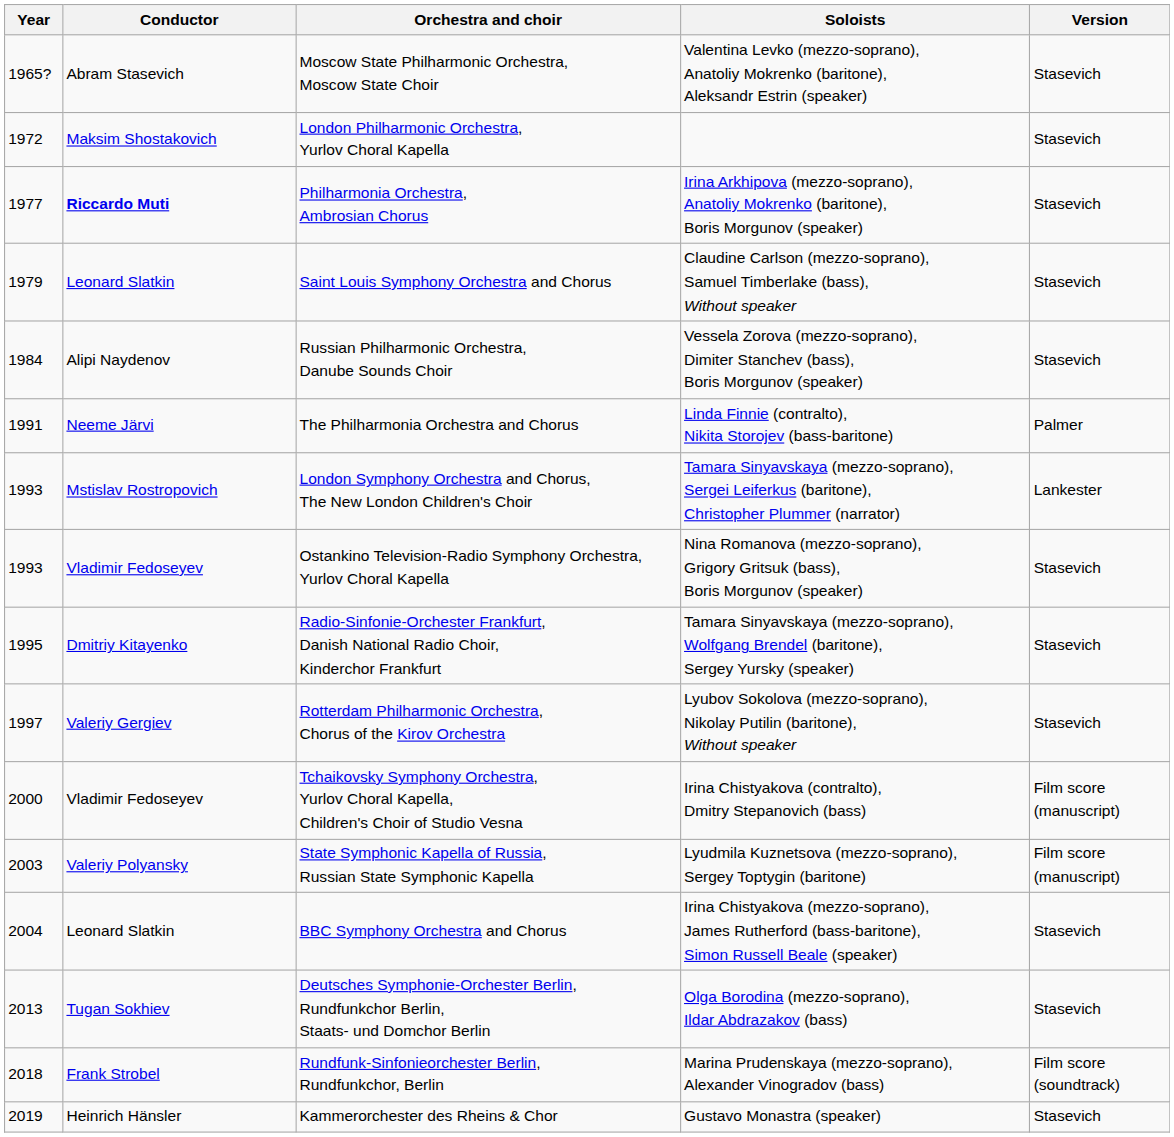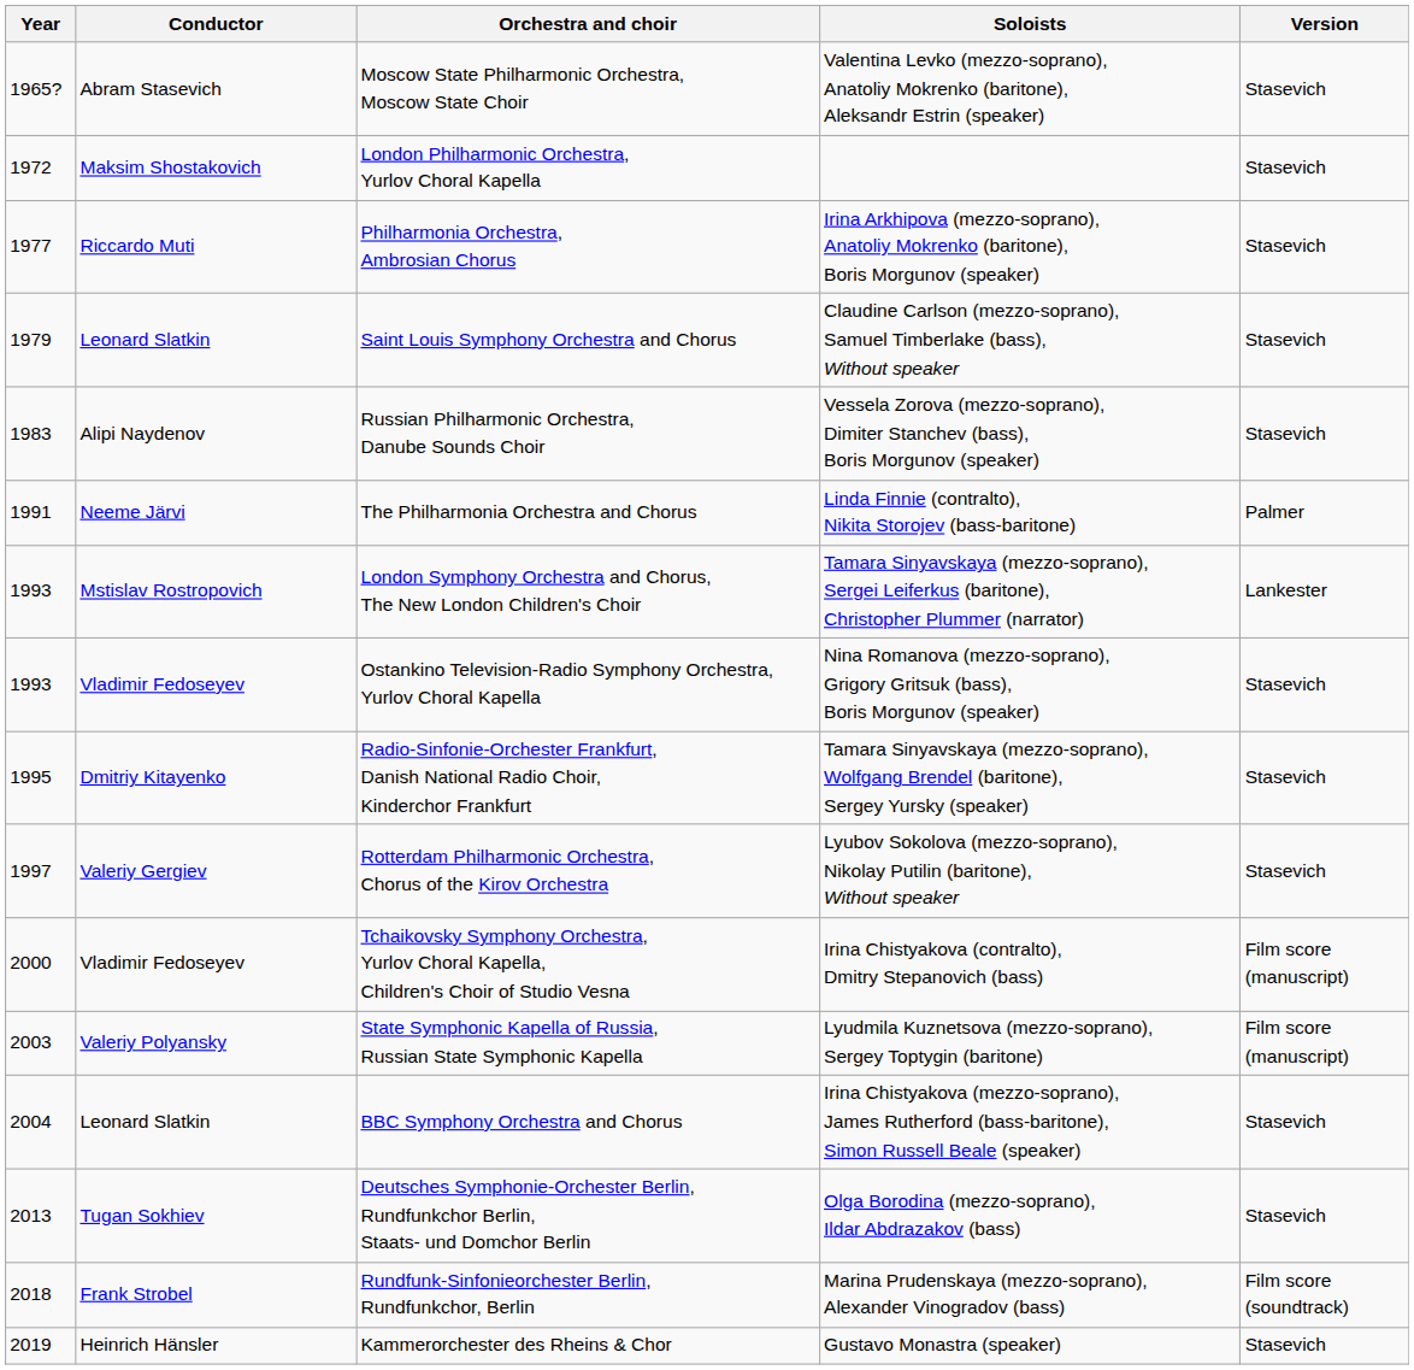 <table class="wikitable" border="1"; style="width:75em; font-size:90%; line-height:1.5">
 <tr>
 <th style="width:5%;">Year</th>
 <th style="width:20%;">Conductor</th>
 <th style="width:33%;">Orchestra and choir</th>
 <th style="width:30%;">Soloists</th>
 <th style="width:12%;">Version</th>
 </tr>
 <tr>
 <td>1965?</td>
 <td>Abram Stasevich</td>
 <td>Moscow State Philharmonic Orchestra,<br>Moscow State Choir</td>
 <td>Valentina Levko (mezzo-soprano),<br>Anatoliy Mokrenko (baritone),<br>Aleksandr Estrin (speaker)</td>
 <td>Stasevich</td>
 </tr>
 <tr>
 <td>1972</td>
 <td><a href='#'>Maksim Shostakovich</a></td>
 <td><a href='#'>London Philharmonic Orchestra</a>,<br>Yurlov Choral Kapella</td>
 <td></td>
 <td>Stasevich</td>
 </tr>
 <tr>
 <td>1977</td>
-<td><strong><a href='#'>Riccardo Muti</a></strong></td>
+<td><a href='#'>Riccardo Muti</a></td>
 <td><a href='#'>Philharmonia Orchestra</a>,<br><a href='#'>Ambrosian Chorus</a></td>
 <td><a href='#'>Irina Arkhipova</a> (mezzo-soprano),<br><a href='#'>Anatoliy Mokrenko</a> (baritone),<br>Boris Morgunov (speaker)</td>
 <td>Stasevich</td>
 </tr>
 <tr>
 <td>1979</td>
 <td><a href='#'>Leonard Slatkin</a></td>
 <td><a href='#'>Saint Louis Symphony Orchestra</a> and Chorus</td>
 <td>Claudine Carlson (mezzo-soprano),<br>Samuel Timberlake (bass),<br><em>Without speaker</em></td>
 <td>Stasevich</td>
 </tr>
 <tr>
-<td>1984</td>
+<td>1983</td>
 <td>Alipi Naydenov</td>
 <td>Russian Philharmonic Orchestra,<br>Danube Sounds Choir</td>
 <td>Vessela Zorova (mezzo-soprano),<br>Dimiter Stanchev (bass),<br>Boris Morgunov (speaker)</td>
 <td>Stasevich</td>
 </tr>
 <tr>
 <td>1991</td>
 <td><a href='#'>Neeme Järvi</a></td>
 <td>The Philharmonia Orchestra and Chorus</td>
 <td><a href='#'>Linda Finnie</a> (contralto),<br><a href='#'>Nikita Storojev</a> (bass-baritone)</td>
 <td>Palmer</td>
 </tr>
 <tr>
 <td>1993</td>
 <td><a href='#'>Mstislav Rostropovich</a></td>
 <td><a href='#'>London Symphony Orchestra</a> and Chorus,<br>The New London Children's Choir</td>
 <td><a href='#'>Tamara Sinyavskaya</a> (mezzo-soprano),<br><a href='#'>Sergei Leiferkus</a> (baritone),<br><a href='#'>Christopher Plummer</a> (narrator)</td>
 <td>Lankester</td>
 </tr>
 <tr>
 <td>1993</td>
 <td><a href='#'>Vladimir Fedoseyev</a></td>
 <td>Ostankino Television-Radio Symphony Orchestra,<br>Yurlov Choral Kapella</td>
 <td>Nina Romanova (mezzo-soprano),<br>Grigory Gritsuk (bass),<br>Boris Morgunov (speaker)</td>
 <td>Stasevich</td>
 </tr>
 <tr>
 <td>1995</td>
 <td><a href='#'>Dmitriy Kitayenko</a></td>
 <td><a href='#'>Radio-Sinfonie-Orchester Frankfurt</a>,<br>Danish National Radio Choir,<br>Kinderchor Frankfurt</td>
 <td>Tamara Sinyavskaya (mezzo-soprano),<br><a href='#'>Wolfgang Brendel</a> (baritone),<br>Sergey Yursky (speaker)</td>
 <td>Stasevich</td>
 </tr>
 <tr>
 <td>1997</td>
 <td><a href='#'>Valeriy Gergiev</a></td>
 <td><a href='#'>Rotterdam Philharmonic Orchestra</a>,<br>Chorus of the <a href='#'>Kirov Orchestra</a></td>
 <td>Lyubov Sokolova (mezzo-soprano),<br>Nikolay Putilin (baritone),<br><em>Without speaker</em></td>
 <td>Stasevich</td>
 </tr>
 <tr>
 <td>2000</td>
 <td>Vladimir Fedoseyev</td>
 <td><a href='#'>Tchaikovsky Symphony Orchestra</a>,<br>Yurlov Choral Kapella,<br>Children's Choir of Studio Vesna</td>
 <td>Irina Chistyakova (contralto),<br>Dmitry Stepanovich (bass)</td>
 <td>Film score (manuscript)</td>
 </tr>
 <tr>
 <td>2003</td>
 <td><a href='#'>Valeriy Polyansky</a></td>
 <td><a href='#'>State Symphonic Kapella of Russia</a>,<br>Russian State Symphonic Kapella</td>
 <td>Lyudmila Kuznetsova (mezzo-soprano),<br>Sergey Toptygin (baritone)</td>
 <td>Film score (manuscript)</td>
 </tr>
 <tr>
 <td>2004</td>
 <td>Leonard Slatkin</td>
 <td><a href='#'>BBC Symphony Orchestra</a> and Chorus</td>
 <td>Irina Chistyakova (mezzo-soprano),<br>James Rutherford (bass-baritone),<br><a href='#'>Simon Russell Beale</a> (speaker)</td>
 <td>Stasevich</td>
 </tr>
 <tr>
 <td>2013</td>
 <td><a href='#'>Tugan Sokhiev</a></td>
 <td><a href='#'>Deutsches Symphonie-Orchester Berlin</a>,<br>Rundfunkchor Berlin,<br>Staats- und Domchor Berlin</td>
 <td><a href='#'>Olga Borodina</a> (mezzo-soprano),<br><a href='#'>Ildar Abdrazakov</a> (bass)</td>
 <td>Stasevich</td>
 </tr>
 <tr>
 <td>2018</td>
 <td><a href='#'>Frank Strobel</a></td>
 <td><a href='#'>Rundfunk-Sinfonieorchester Berlin</a>,<br>Rundfunkchor, Berlin</td>
 <td>Marina Prudenskaya (mezzo-soprano),<br>Alexander Vinogradov (bass)</td>
 <td>Film score (soundtrack)</td>
 </tr>
 <tr>
 <td>2019</td>
 <td>Heinrich Hänsler</td>
 <td>Kammerorchester des Rheins & Chor</td>
 <td>Gustavo Monastra (speaker)</td>
 <td>Stasevich</td>
 </tr>
 </table>
